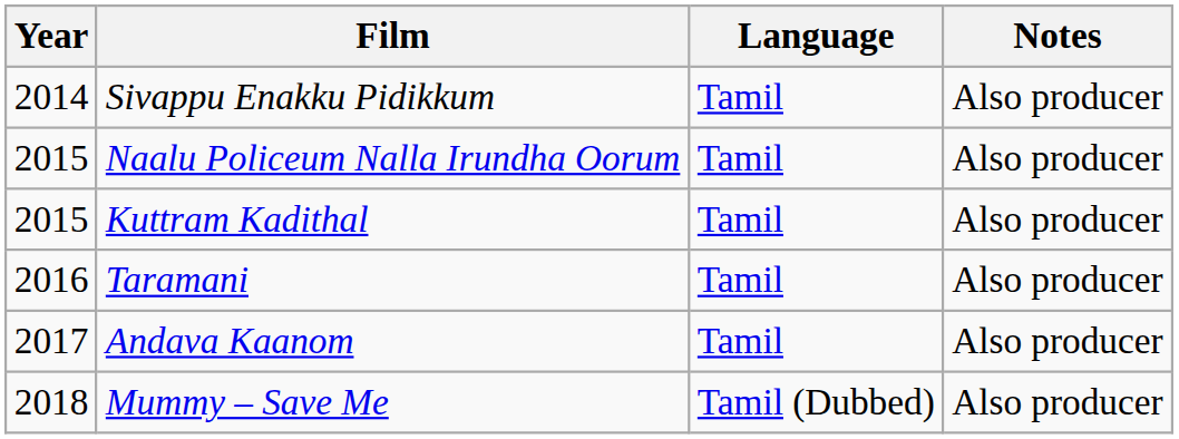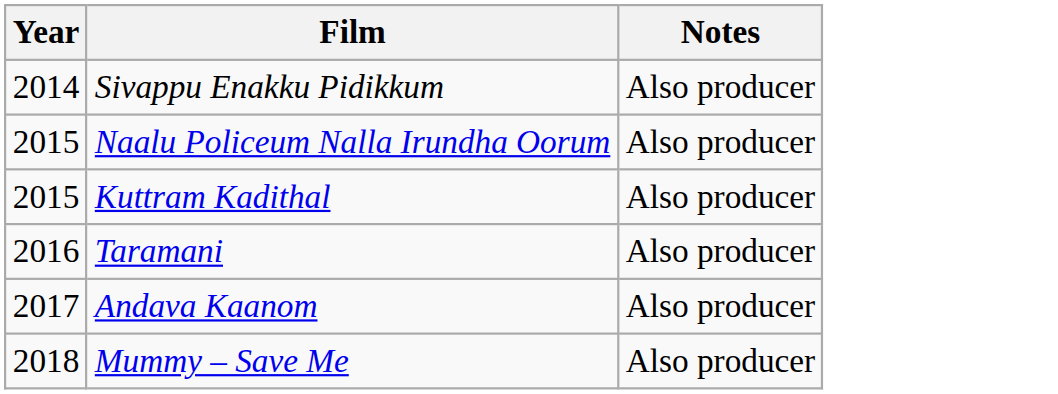 <table class="wikitable" style="font-size: 95%;">
 <tr>
 <th>Year</th>
 <th>Film</th>
-<th>Language</th>
 <th>Notes</th>
 </tr>
 <tr>
 <td>2014</td>
 <td><em>Sivappu Enakku Pidikkum </em></td>
-<td><a href='#'>Tamil</a></td>
 <td>Also producer</td>
 </tr>
 <tr>
 <td>2015</td>
 <td><em><a href='#'>Naalu Policeum Nalla Irundha Oorum</a></em></td>
-<td><a href='#'>Tamil</a></td>
 <td>Also producer</td>
 </tr>
 <tr>
 <td>2015</td>
 <td><em><a href='#'>Kuttram Kadithal</a></em></td>
-<td><a href='#'>Tamil</a></td>
 <td>Also producer</td>
 </tr>
 <tr>
 <td>2016</td>
 <td><em><a href='#'>Taramani</a></em></td>
-<td><a href='#'>Tamil</a></td>
 <td>Also producer</td>
 </tr>
 <tr>
 <td>2017</td>
 <td><em><a href='#'>Andava Kaanom</a></em></td>
-<td><a href='#'>Tamil</a></td>
 <td>Also producer</td>
 </tr>
 <tr>
 <td>2018</td>
 <td><em><a href='#'>Mummy – Save Me</a></em></td>
-<td><a href='#'>Tamil</a> (Dubbed)</td>
 <td>Also producer</td>
 </tr>
 </table>
